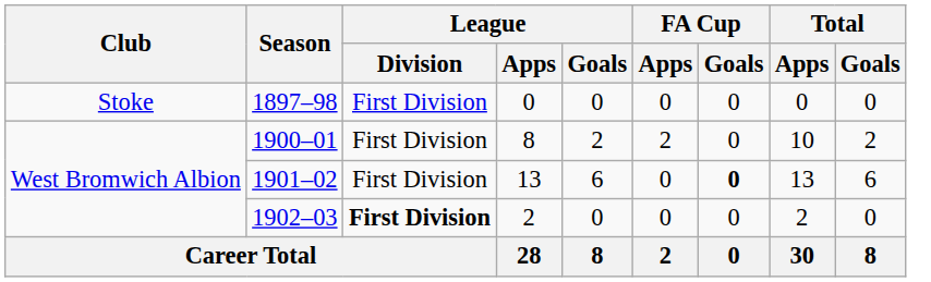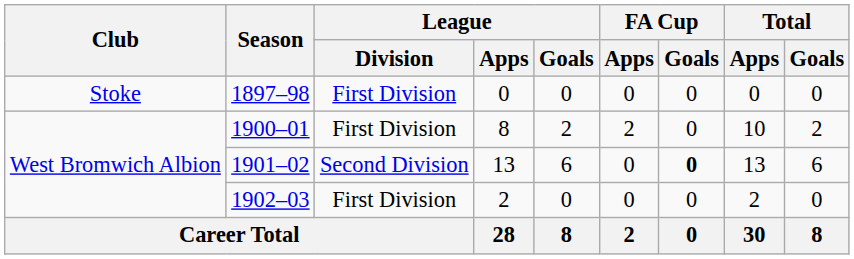 <table class="wikitable" style="text-align: center;">
 <tr>
 <th rowspan="2">Club</th>
 <th rowspan="2">Season</th>
 <th colspan="3">League</th>
 <th colspan="2">FA Cup</th>
 <th colspan="2">Total</th>
 </tr>
 <tr>
 <th>Division</th>
 <th>Apps</th>
 <th>Goals</th>
 <th>Apps</th>
 <th>Goals</th>
 <th>Apps</th>
 <th>Goals</th>
 </tr>
 <tr>
 <td><a href='#'>Stoke</a></td>
 <td><a href='#'>1897–98</a></td>
 <td><a href='#'>First Division</a></td>
 <td>0</td>
 <td>0</td>
 <td>0</td>
 <td>0</td>
 <td>0</td>
 <td>0</td>
 </tr>
 <tr>
 <td rowspan=3><a href='#'>West Bromwich Albion</a></td>
 <td><a href='#'>1900–01</a></td>
 <td>First Division</td>
 <td>8</td>
 <td>2</td>
 <td>2</td>
 <td>0</td>
 <td>10</td>
 <td>2</td>
 </tr>
 <tr>
 <td><a href='#'>1901–02</a></td>
-<td>First Division</td>
+<td><a href='#'>Second Division</a></td>
 <td>13</td>
 <td>6</td>
 <td>0</td>
 <td><strong>0</strong></td>
 <td>13</td>
 <td>6</td>
 </tr>
 <tr>
 <td><a href='#'>1902–03</a></td>
-<td><strong>First Division</strong></td>
+<td>First Division</td>
 <td>2</td>
 <td>0</td>
 <td>0</td>
 <td>0</td>
 <td>2</td>
 <td>0</td>
 </tr>
 <tr>
 <th colspan="3">Career Total</th>
 <th>28</th>
 <th>8</th>
 <th>2</th>
 <th>0</th>
 <th>30</th>
 <th>8</th>
 </tr>
 </table>
